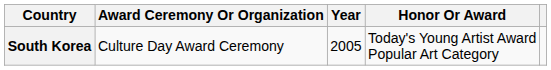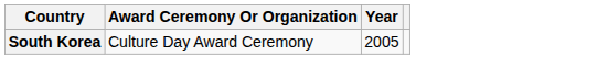 <table class="wikitable plainrowheaders sortable">
 <tr>
 <th scope="col">Country</th>
 <th scope="col">Award Ceremony Or Organization</th>
 <th scope="col">Year</th>
-<th scope="col">Honor Or Award</th>
 <th scope="col" class="unsortable"></th>
 </tr>
 <tr>
 <th scope="row">South Korea</th>
 <td>Culture Day Award Ceremony</td>
 <td>2005</td>
-<td>Today's Young Artist Award<br>Popular Art Category</td>
 <td style="text-align:center"></td>
 </tr>
 </table>
